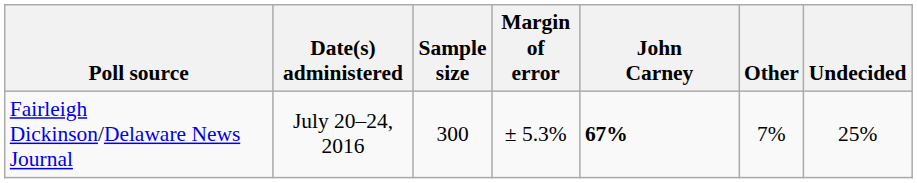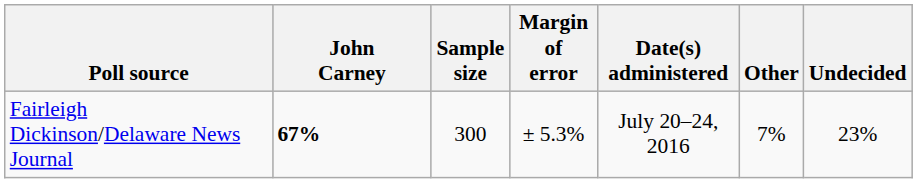 <table class="wikitable" style="font-size:90%;">
 <tr valign= bottom>
 <th>Poll source</th>
-<th>Date(s)<br>administered</th>
+<th style="width:100px;">John<br>Carney</th>
 <th>Sample<br>size</th>
 <th>Margin of<br>error</th>
-<th style="width:100px;">John<br>Carney</th>
+<th>Date(s)<br>administered</th>
 <th>Other</th>
 <th>Undecided</th>
 </tr>
 <tr>
 <td><a href='#'>Fairleigh Dickinson</a>/<a href='#'>Delaware News Journal</a></td>
-<td align=center>July 20–24, 2016</td>
+<td><strong>67%</strong></td>
 <td align=center>300</td>
 <td align=center>± 5.3%</td>
-<td><strong>67%</strong></td>
+<td align=center>July 20–24, 2016</td>
 <td align=center>7%</td>
-<td align=center>25%</td>
+<td align=center>23%</td>
 </tr>
 </table>
